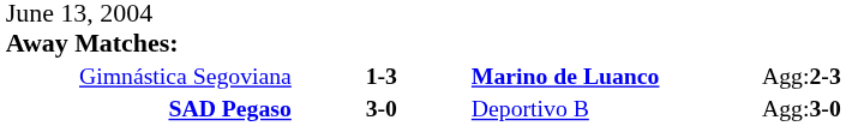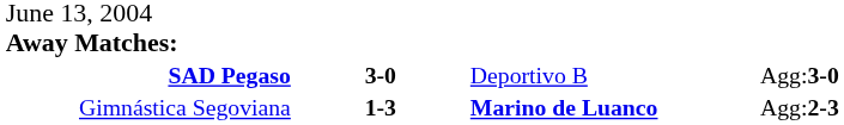 <table width=100% cellspacing=1>
 <tr>
 <th width=20%></th>
 <th width=12%></th>
 <th width=20%></th>
 <th></th>
 </tr>
 <tr>
 <td>June 13, 2004<br><strong>Away Matches:</strong></td>
 </tr>
 <tr style=font-size:90%>
+<td align=right><strong><a href='#'>SAD Pegaso</a></strong></td>
+<td align=center><strong>3-0</strong></td>
+<td><a href='#'>Deportivo B</a></td>
+<td>Agg:<strong>3-0</strong></td>
+</tr>
+<tr style=font-size:90%>
 <td align=right><a href='#'>Gimnástica Segoviana</a></td>
 <td align=center><strong>1-3</strong></td>
 <td><strong><a href='#'>Marino de Luanco</a></strong></td>
 <td>Agg:<strong>2-3</strong></td>
 </tr>
-<tr style=font-size:90%>
-<td align=right><strong><a href='#'>SAD Pegaso</a></strong></td>
-<td align=center><strong>3-0</strong></td>
-<td><a href='#'>Deportivo B</a></td>
-<td>Agg:<strong>3-0</strong></td>
-</tr>
 </table>
